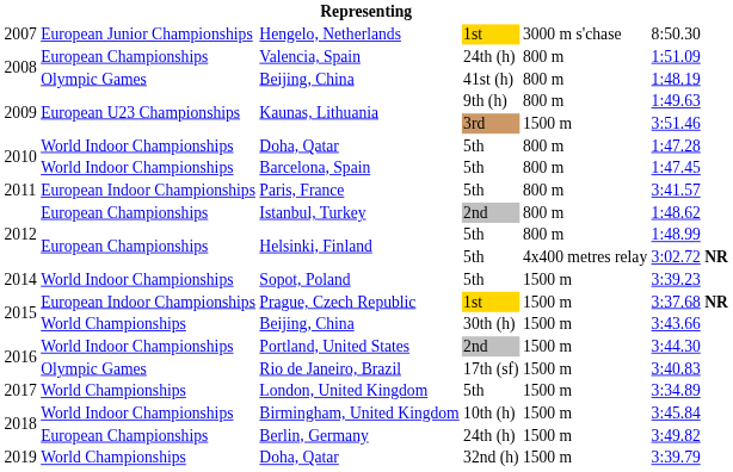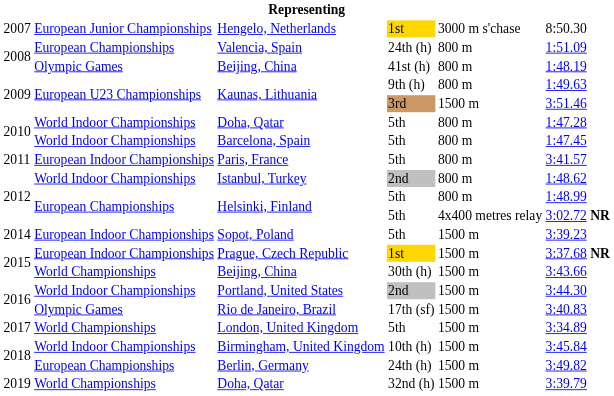 <table>
 <tr>
 <th colspan="6">Representing </th>
 </tr>
 <tr>
 <td>2007</td>
 <td><a href='#'>European Junior Championships</a></td>
 <td><a href='#'>Hengelo, Netherlands</a></td>
 <td bgcolor="gold">1st</td>
 <td>3000 m s'chase</td>
 <td>8:50.30</td>
 </tr>
 <tr>
 <td rowspan=2>2008</td>
 <td><a href='#'>European Championships</a></td>
 <td><a href='#'>Valencia, Spain</a></td>
 <td>24th (h)</td>
 <td>800 m</td>
 <td><a href='#'>1:51.09</a></td>
 </tr>
 <tr>
 <td><a href='#'>Olympic Games</a></td>
 <td><a href='#'>Beijing, China</a></td>
 <td>41st (h)</td>
 <td>800 m</td>
 <td><a href='#'>1:48.19</a></td>
 </tr>
 <tr>
 <td rowspan=2>2009</td>
 <td rowspan=2><a href='#'>European U23 Championships</a></td>
 <td rowspan=2><a href='#'>Kaunas, Lithuania</a></td>
 <td>9th (h)</td>
 <td>800 m</td>
 <td><a href='#'>1:49.63</a></td>
 </tr>
 <tr>
 <td bgcolor="CC9966">3rd</td>
 <td>1500 m</td>
 <td><a href='#'>3:51.46</a></td>
 </tr>
 <tr>
 <td rowspan=2>2010</td>
 <td><a href='#'>World Indoor Championships</a></td>
 <td><a href='#'>Doha, Qatar</a></td>
 <td>5th</td>
 <td>800 m</td>
 <td><a href='#'>1:47.28</a></td>
 </tr>
 <tr>
 <td><a href='#'>World Indoor Championships</a></td>
 <td><a href='#'>Barcelona, Spain</a></td>
 <td>5th</td>
 <td>800 m</td>
 <td><a href='#'>1:47.45</a></td>
 </tr>
 <tr>
 <td>2011</td>
 <td><a href='#'>European Indoor Championships</a></td>
 <td><a href='#'>Paris, France</a></td>
 <td>5th</td>
 <td>800 m</td>
 <td><a href='#'>3:41.57</a></td>
 </tr>
 <tr>
 <td rowspan=3>2012</td>
-<td><a href='#'>European Championships</a></td>
+<td><a href='#'>World Indoor Championships</a></td>
 <td><a href='#'>Istanbul, Turkey</a></td>
 <td bgcolor="silver">2nd</td>
 <td>800 m</td>
 <td><a href='#'>1:48.62</a></td>
 </tr>
 <tr>
 <td rowspan=2><a href='#'>European Championships</a></td>
 <td rowspan=2><a href='#'>Helsinki, Finland</a></td>
 <td>5th</td>
 <td>800 m</td>
 <td><a href='#'>1:48.99</a></td>
 </tr>
 <tr>
 <td>5th</td>
 <td>4x400 metres relay</td>
 <td><a href='#'>3:02.72</a> <strong>NR</strong></td>
 </tr>
 <tr>
 <td>2014</td>
-<td><a href='#'>World Indoor Championships</a></td>
+<td><a href='#'>European Indoor Championships</a></td>
 <td><a href='#'>Sopot, Poland</a></td>
 <td>5th</td>
 <td>1500 m</td>
 <td><a href='#'>3:39.23</a></td>
 </tr>
 <tr>
 <td rowspan=2>2015</td>
 <td><a href='#'>European Indoor Championships</a></td>
 <td><a href='#'>Prague, Czech Republic</a></td>
 <td bgcolor=gold>1st</td>
 <td>1500 m</td>
 <td><a href='#'>3:37.68</a> <strong>NR</strong></td>
 </tr>
 <tr>
 <td><a href='#'>World Championships</a></td>
 <td><a href='#'>Beijing, China</a></td>
 <td>30th (h)</td>
 <td>1500 m</td>
 <td><a href='#'>3:43.66</a></td>
 </tr>
 <tr>
 <td rowspan=2>2016</td>
 <td><a href='#'>World Indoor Championships</a></td>
 <td><a href='#'>Portland, United States</a></td>
 <td bgcolor=silver>2nd</td>
 <td>1500 m</td>
 <td><a href='#'>3:44.30</a></td>
 </tr>
 <tr>
 <td><a href='#'>Olympic Games</a></td>
 <td><a href='#'>Rio de Janeiro, Brazil</a></td>
 <td>17th (sf)</td>
 <td>1500 m</td>
 <td><a href='#'>3:40.83</a></td>
 </tr>
 <tr>
 <td>2017</td>
 <td><a href='#'>World Championships</a></td>
 <td><a href='#'>London, United Kingdom</a></td>
 <td>5th</td>
 <td>1500 m</td>
 <td><a href='#'>3:34.89</a></td>
 </tr>
 <tr>
 <td rowspan=2>2018</td>
 <td><a href='#'>World Indoor Championships</a></td>
 <td><a href='#'>Birmingham, United Kingdom</a></td>
 <td>10th (h)</td>
 <td>1500 m</td>
 <td><a href='#'>3:45.84</a></td>
 </tr>
 <tr>
 <td><a href='#'>European Championships</a></td>
 <td><a href='#'>Berlin, Germany</a></td>
 <td>24th (h)</td>
 <td>1500 m</td>
 <td><a href='#'>3:49.82</a></td>
 </tr>
 <tr>
 <td>2019</td>
 <td><a href='#'>World Championships</a></td>
 <td><a href='#'>Doha, Qatar</a></td>
 <td>32nd (h)</td>
 <td>1500 m</td>
 <td><a href='#'>3:39.79</a></td>
 </tr>
 </table>
